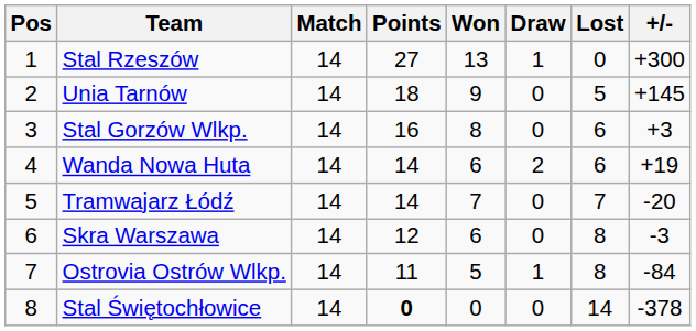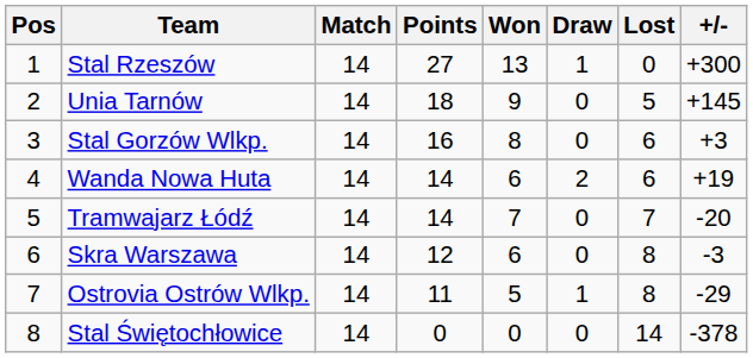 <table class=wikitable style="font-size: 90%">
 <tr align=center >
 <th>Pos</th>
 <th>Team</th>
 <th>Match</th>
 <th>Points</th>
 <th>Won</th>
 <th>Draw</th>
 <th>Lost</th>
 <th>+/-</th>
 </tr>
 <tr align=center >
 <td>1</td>
 <td align=left><a href='#'>Stal Rzeszów</a></td>
 <td>14</td>
 <td>27</td>
 <td>13</td>
 <td>1</td>
 <td>0</td>
 <td>+300</td>
 </tr>
 <tr align=center >
 <td>2</td>
 <td align=left><a href='#'>Unia Tarnów</a></td>
 <td>14</td>
 <td>18</td>
 <td>9</td>
 <td>0</td>
 <td>5</td>
 <td>+145</td>
 </tr>
 <tr align=center>
 <td>3</td>
 <td align=left><a href='#'>Stal Gorzów Wlkp.</a></td>
 <td>14</td>
 <td>16</td>
 <td>8</td>
 <td>0</td>
 <td>6</td>
 <td>+3</td>
 </tr>
 <tr align=center>
 <td>4</td>
 <td align=left><a href='#'>Wanda Nowa Huta</a></td>
 <td>14</td>
 <td>14</td>
 <td>6</td>
 <td>2</td>
 <td>6</td>
 <td>+19</td>
 </tr>
 <tr align=center>
 <td>5</td>
 <td align=left><a href='#'>Tramwajarz Łódź</a></td>
 <td>14</td>
 <td>14</td>
 <td>7</td>
 <td>0</td>
 <td>7</td>
 <td>-20</td>
 </tr>
 <tr align=center>
 <td>6</td>
 <td align=left><a href='#'>Skra Warszawa</a></td>
 <td>14</td>
 <td>12</td>
 <td>6</td>
 <td>0</td>
 <td>8</td>
 <td>-3</td>
 </tr>
 <tr align=center >
 <td>7</td>
 <td align=left><a href='#'>Ostrovia Ostrów Wlkp.</a></td>
 <td>14</td>
 <td>11</td>
 <td>5</td>
 <td>1</td>
 <td>8</td>
-<td>-84</td>
+<td>-29</td>
 </tr>
 <tr align=center >
 <td>8</td>
 <td align=left><a href='#'>Stal Świętochłowice</a></td>
 <td>14</td>
-<td><strong>0</strong></td>
+<td>0</td>
 <td>0</td>
 <td>0</td>
 <td>14</td>
 <td>-378</td>
 </tr>
 </table>
